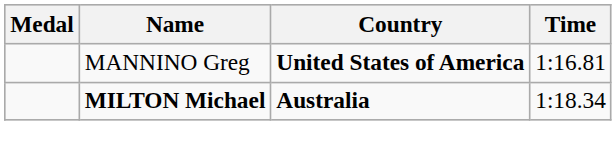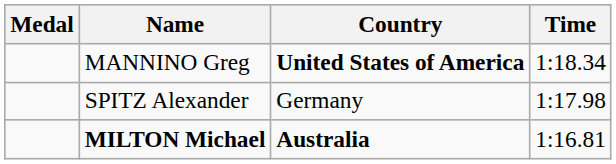 <table class="wikitable sortable" style="font-size:90%">
 <tr>
 <th>Medal</th>
 <th>Name</th>
 <th>Country</th>
 <th>Time</th>
 </tr>
 <tr>
 <td></td>
 <td>MANNINO Greg</td>
 <td><strong>United States of America</strong></td>
-<td>1:16.81</td>
+<td>1:18.34</td>
+</tr>
+<tr>
+<td></td>
+<td>SPITZ Alexander</td>
+<td>Germany</td>
+<td>1:17.98</td>
 </tr>
 <tr>
 <td></td>
 <td><strong>MILTON Michael</strong></td>
 <td><strong>Australia</strong></td>
-<td>1:18.34</td>
+<td>1:16.81</td>
 </tr>
 </table>
